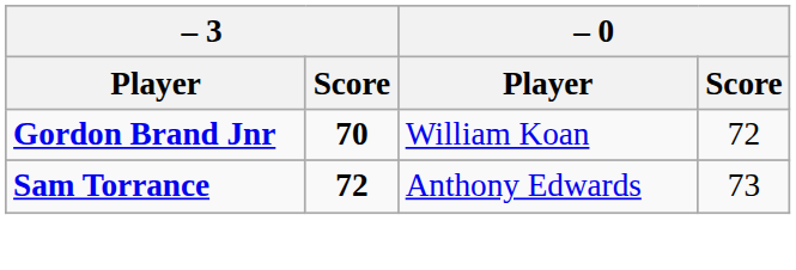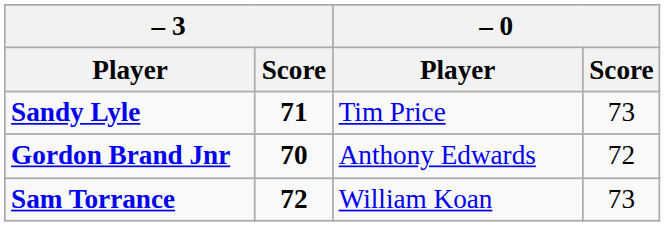 <table class=wikitable>
 <tr>
 <th colspan=2> – 3</th>
 <th colspan=2> – 0</th>
 </tr>
 <tr>
 <th width=140>Player</th>
 <th>Score</th>
 <th width=140>Player</th>
 <th>Score</th>
 </tr>
 <tr>
+<td><strong><a href='#'>Sandy Lyle</a></strong></td>
+<td align=center><strong>71</strong></td>
+<td><a href='#'>Tim Price</a></td>
+<td align=center>73</td>
+</tr>
+<tr>
 <td><strong><a href='#'>Gordon Brand Jnr</a></strong></td>
 <td align=center><strong>70</strong></td>
-<td><a href='#'>William Koan</a></td>
+<td><a href='#'>Anthony Edwards</a></td>
 <td align=center>72</td>
 </tr>
 <tr>
 <td><strong><a href='#'>Sam Torrance</a></strong></td>
 <td align=center><strong>72</strong></td>
-<td><a href='#'>Anthony Edwards</a></td>
+<td><a href='#'>William Koan</a></td>
 <td align=center>73</td>
 </tr>
 </table>
